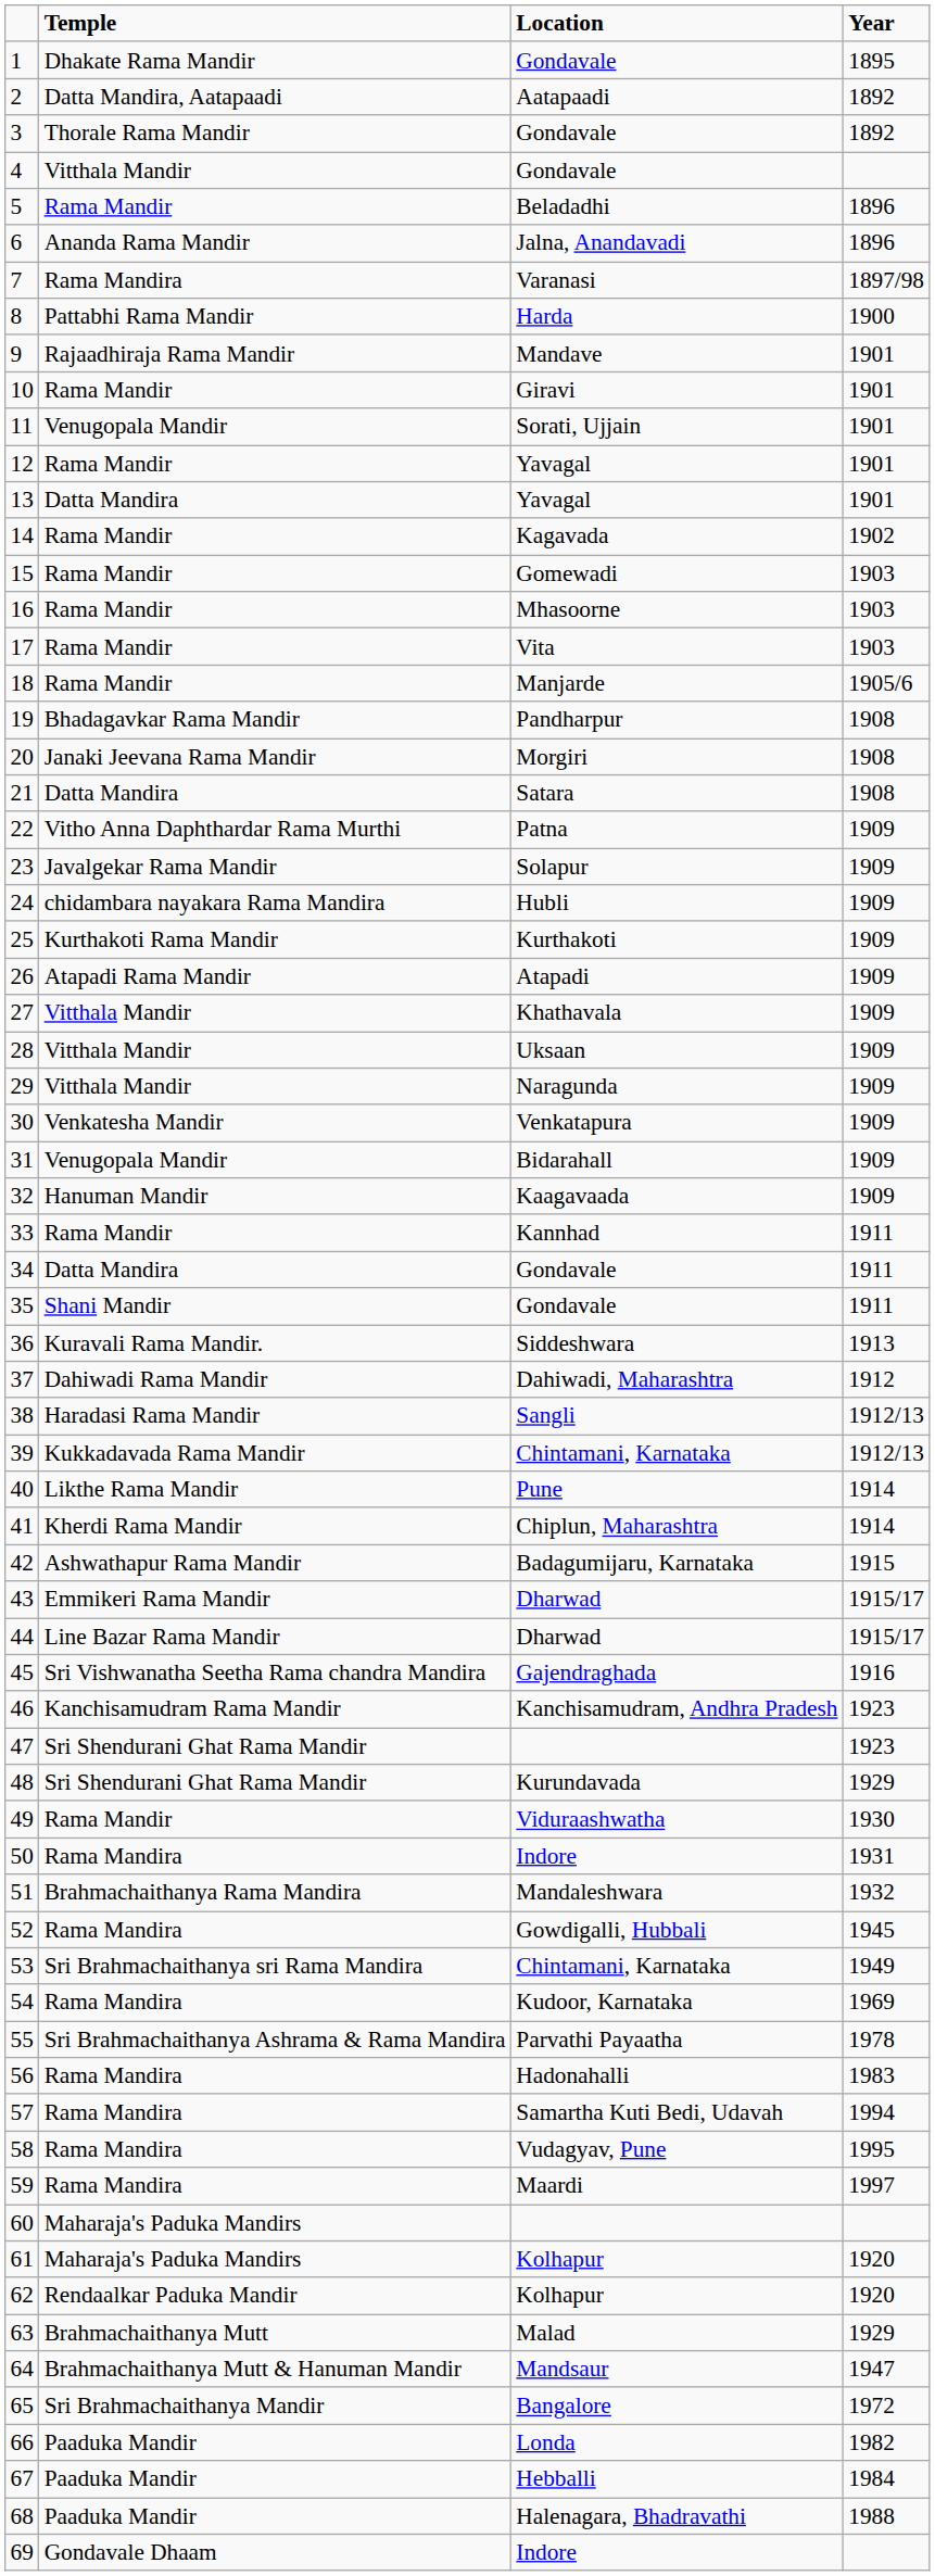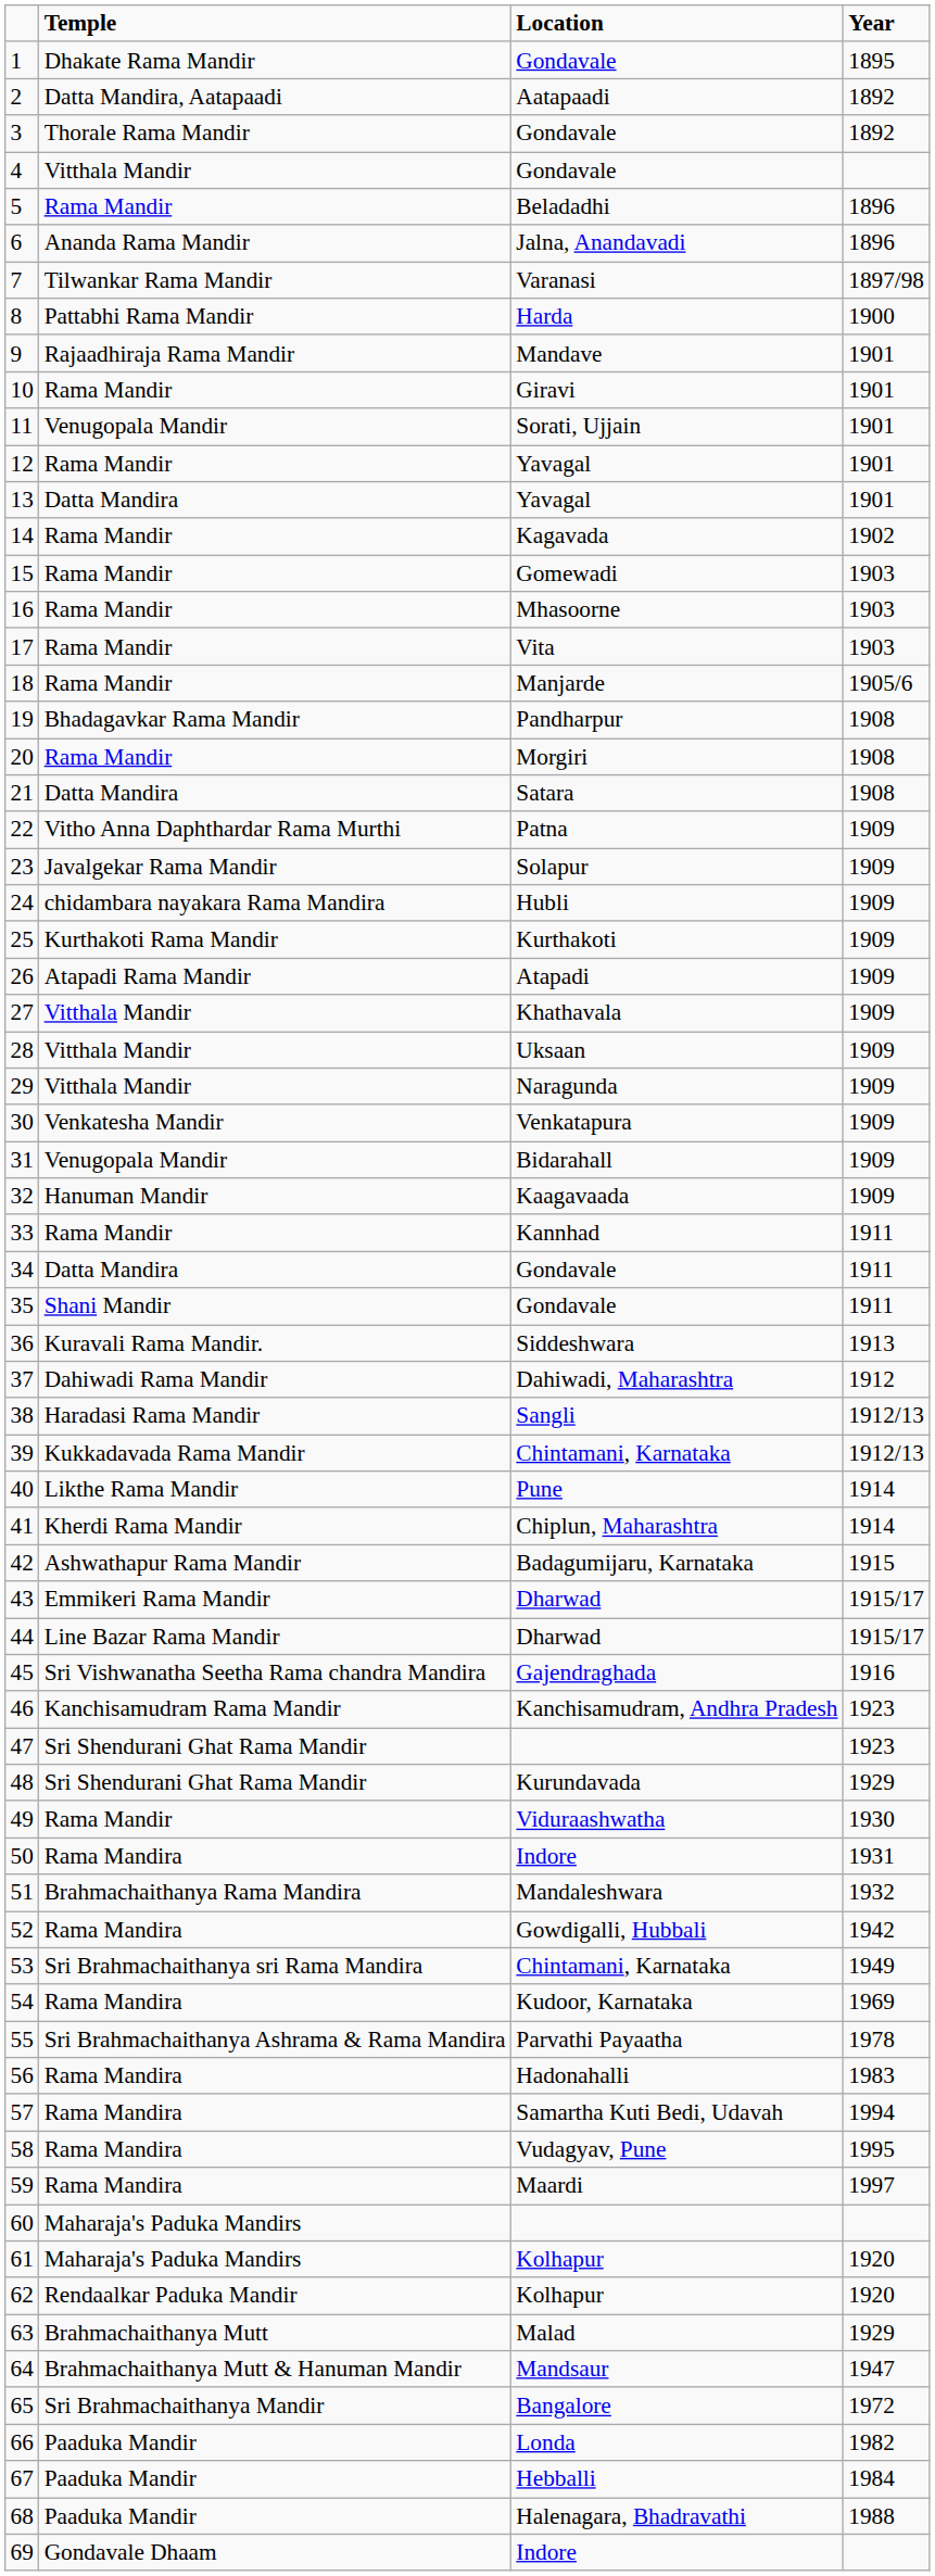 <table class="wikitable sortable">
 <tr>
 <td></td>
 <td><strong>Temple</strong></td>
 <td><strong>Location</strong></td>
 <td><strong>Year</strong></td>
 </tr>
 <tr>
 <td>1</td>
 <td>Dhakate Rama Mandir</td>
 <td><a href='#'>Gondavale</a></td>
 <td>1895</td>
 </tr>
 <tr>
 <td>2</td>
 <td>Datta Mandira, Aatapaadi</td>
 <td>Aatapaadi</td>
 <td>1892</td>
 </tr>
 <tr>
 <td>3</td>
 <td>Thorale Rama Mandir</td>
 <td>Gondavale</td>
 <td>1892</td>
 </tr>
 <tr>
 <td>4</td>
 <td>Vitthala Mandir</td>
 <td>Gondavale</td>
 <td></td>
 </tr>
 <tr>
 <td>5</td>
 <td><a href='#'>Rama Mandir</a></td>
 <td>Beladadhi</td>
 <td>1896</td>
 </tr>
 <tr>
 <td>6</td>
 <td>Ananda Rama Mandir</td>
 <td>Jalna, <a href='#'>Anandavadi</a></td>
 <td>1896</td>
 </tr>
 <tr>
 <td>7</td>
-<td>Rama Mandira</td>
+<td>Tilwankar Rama Mandir</td>
 <td>Varanasi</td>
 <td>1897/98</td>
 </tr>
 <tr>
 <td>8</td>
 <td>Pattabhi Rama Mandir</td>
 <td><a href='#'>Harda</a></td>
 <td>1900</td>
 </tr>
 <tr>
 <td>9</td>
 <td>Rajaadhiraja Rama Mandir</td>
 <td>Mandave</td>
 <td>1901</td>
 </tr>
 <tr>
 <td>10</td>
 <td>Rama Mandir</td>
 <td>Giravi</td>
 <td>1901</td>
 </tr>
 <tr>
 <td>11</td>
 <td>Venugopala Mandir</td>
 <td>Sorati, Ujjain</td>
 <td>1901</td>
 </tr>
 <tr>
 <td>12</td>
 <td>Rama Mandir</td>
 <td>Yavagal</td>
 <td>1901</td>
 </tr>
 <tr>
 <td>13</td>
 <td>Datta Mandira</td>
 <td>Yavagal</td>
 <td>1901</td>
 </tr>
 <tr>
 <td>14</td>
 <td>Rama Mandir</td>
 <td>Kagavada</td>
 <td>1902</td>
 </tr>
 <tr>
 <td>15</td>
 <td>Rama Mandir</td>
 <td>Gomewadi</td>
 <td>1903</td>
 </tr>
 <tr>
 <td>16</td>
 <td>Rama Mandir</td>
 <td>Mhasoorne</td>
 <td>1903</td>
 </tr>
 <tr>
 <td>17</td>
 <td>Rama Mandir</td>
 <td>Vita</td>
 <td>1903</td>
 </tr>
 <tr>
 <td>18</td>
 <td>Rama Mandir</td>
 <td>Manjarde</td>
 <td>1905/6</td>
 </tr>
 <tr>
 <td>19</td>
 <td>Bhadagavkar Rama Mandir</td>
 <td>Pandharpur</td>
 <td>1908</td>
 </tr>
 <tr>
 <td>20</td>
-<td>Janaki Jeevana Rama Mandir</td>
+<td><a href='#'>Rama Mandir</a></td>
 <td>Morgiri</td>
 <td>1908</td>
 </tr>
 <tr>
 <td>21</td>
 <td>Datta Mandira</td>
 <td>Satara</td>
 <td>1908</td>
 </tr>
 <tr>
 <td>22</td>
 <td>Vitho Anna Daphthardar Rama Murthi</td>
 <td>Patna</td>
 <td>1909</td>
 </tr>
 <tr>
 <td>23</td>
 <td>Javalgekar Rama Mandir</td>
 <td>Solapur</td>
 <td>1909</td>
 </tr>
 <tr>
 <td>24</td>
 <td>chidambara nayakara Rama Mandira</td>
 <td>Hubli</td>
 <td>1909</td>
 </tr>
 <tr>
 <td>25</td>
 <td>Kurthakoti Rama Mandir</td>
 <td>Kurthakoti</td>
 <td>1909</td>
 </tr>
 <tr>
 <td>26</td>
 <td>Atapadi Rama Mandir</td>
 <td>Atapadi</td>
 <td>1909</td>
 </tr>
 <tr>
 <td>27</td>
 <td><a href='#'>Vitthala</a> Mandir</td>
 <td>Khathavala</td>
 <td>1909</td>
 </tr>
 <tr>
 <td>28</td>
 <td>Vitthala Mandir</td>
 <td>Uksaan</td>
 <td>1909</td>
 </tr>
 <tr>
 <td>29</td>
 <td>Vitthala Mandir</td>
 <td>Naragunda</td>
 <td>1909</td>
 </tr>
 <tr>
 <td>30</td>
 <td>Venkatesha Mandir</td>
 <td>Venkatapura</td>
 <td>1909</td>
 </tr>
 <tr>
 <td>31</td>
 <td>Venugopala Mandir</td>
 <td>Bidarahall</td>
 <td>1909</td>
 </tr>
 <tr>
 <td>32</td>
 <td>Hanuman Mandir</td>
 <td>Kaagavaada</td>
 <td>1909</td>
 </tr>
 <tr>
 <td>33</td>
 <td>Rama Mandir</td>
 <td>Kannhad</td>
 <td>1911</td>
 </tr>
 <tr>
 <td>34</td>
 <td>Datta Mandira</td>
 <td>Gondavale</td>
 <td>1911</td>
 </tr>
 <tr>
 <td>35</td>
 <td><a href='#'>Shani</a> Mandir</td>
 <td>Gondavale</td>
 <td>1911</td>
 </tr>
 <tr>
 <td>36</td>
 <td>Kuravali Rama Mandir.</td>
 <td>Siddeshwara</td>
 <td>1913</td>
 </tr>
 <tr>
 <td>37</td>
 <td>Dahiwadi Rama Mandir</td>
 <td>Dahiwadi, <a href='#'>Maharashtra</a></td>
 <td>1912</td>
 </tr>
 <tr>
 <td>38</td>
 <td>Haradasi Rama Mandir</td>
 <td><a href='#'>Sangli</a></td>
 <td>1912/13</td>
 </tr>
 <tr>
 <td>39</td>
 <td>Kukkadavada Rama Mandir</td>
 <td><a href='#'>Chintamani</a>, <a href='#'>Karnataka</a></td>
 <td>1912/13</td>
 </tr>
 <tr>
 <td>40</td>
 <td>Likthe Rama Mandir</td>
 <td><a href='#'>Pune</a></td>
 <td>1914</td>
 </tr>
 <tr>
 <td>41</td>
 <td>Kherdi Rama Mandir</td>
 <td>Chiplun, <a href='#'>Maharashtra</a></td>
 <td>1914</td>
 </tr>
 <tr>
 <td>42</td>
 <td>Ashwathapur Rama Mandir</td>
 <td>Badagumijaru, Karnataka</td>
 <td>1915</td>
 </tr>
 <tr>
 <td>43</td>
 <td>Emmikeri Rama Mandir</td>
 <td><a href='#'>Dharwad</a></td>
 <td>1915/17</td>
 </tr>
 <tr>
 <td>44</td>
 <td>Line Bazar Rama Mandir</td>
 <td>Dharwad</td>
 <td>1915/17</td>
 </tr>
 <tr>
 <td>45</td>
 <td>Sri Vishwanatha Seetha Rama chandra Mandira</td>
 <td><a href='#'>Gajendraghada</a></td>
 <td>1916</td>
 </tr>
 <tr>
 <td>46</td>
 <td>Kanchisamudram Rama Mandir</td>
 <td>Kanchisamudram, <a href='#'>Andhra Pradesh</a></td>
 <td>1923</td>
 </tr>
 <tr>
 <td>47</td>
 <td>Sri Shendurani Ghat Rama Mandir</td>
 <td></td>
 <td>1923</td>
 </tr>
 <tr>
 <td>48</td>
 <td>Sri Shendurani Ghat Rama Mandir</td>
 <td>Kurundavada</td>
 <td>1929</td>
 </tr>
 <tr>
 <td>49</td>
 <td>Rama Mandir</td>
 <td><a href='#'>Viduraashwatha</a></td>
 <td>1930</td>
 </tr>
 <tr>
 <td>50</td>
 <td>Rama Mandira</td>
 <td><a href='#'>Indore</a></td>
 <td>1931</td>
 </tr>
 <tr>
 <td>51</td>
 <td>Brahmachaithanya Rama Mandira</td>
 <td>Mandaleshwara</td>
 <td>1932</td>
 </tr>
 <tr>
 <td>52</td>
 <td>Rama Mandira</td>
 <td>Gowdigalli, <a href='#'>Hubbali</a></td>
-<td>1945</td>
+<td>1942</td>
 </tr>
 <tr>
 <td>53</td>
 <td>Sri Brahmachaithanya sri Rama Mandira</td>
 <td><a href='#'>Chintamani</a>, Karnataka</td>
 <td>1949</td>
 </tr>
 <tr>
 <td>54</td>
 <td>Rama Mandira</td>
 <td>Kudoor, Karnataka</td>
 <td>1969</td>
 </tr>
 <tr>
 <td>55</td>
 <td>Sri Brahmachaithanya Ashrama & Rama Mandira</td>
 <td>Parvathi Payaatha</td>
 <td>1978</td>
 </tr>
 <tr>
 <td>56</td>
 <td>Rama Mandira</td>
 <td>Hadonahalli</td>
 <td>1983</td>
 </tr>
 <tr>
 <td>57</td>
 <td>Rama Mandira</td>
 <td>Samartha Kuti Bedi, Udavah</td>
 <td>1994</td>
 </tr>
 <tr>
 <td>58</td>
 <td>Rama Mandira</td>
 <td>Vudagyav, <a href='#'>Pune</a></td>
 <td>1995</td>
 </tr>
 <tr>
 <td>59</td>
 <td>Rama Mandira</td>
 <td>Maardi</td>
 <td>1997</td>
 </tr>
 <tr>
 <td>60</td>
 <td>Maharaja's Paduka Mandirs</td>
 <td></td>
 <td></td>
 </tr>
 <tr>
 <td>61</td>
 <td>Maharaja's Paduka Mandirs</td>
 <td><a href='#'>Kolhapur</a></td>
 <td>1920</td>
 </tr>
 <tr>
 <td>62</td>
 <td>Rendaalkar Paduka Mandir</td>
 <td>Kolhapur</td>
 <td>1920</td>
 </tr>
 <tr>
 <td>63</td>
 <td>Brahmachaithanya Mutt</td>
 <td>Malad</td>
 <td>1929</td>
 </tr>
 <tr>
 <td>64</td>
 <td>Brahmachaithanya Mutt & Hanuman Mandir</td>
 <td><a href='#'>Mandsaur</a></td>
 <td>1947</td>
 </tr>
 <tr>
 <td>65</td>
 <td>Sri Brahmachaithanya Mandir</td>
 <td><a href='#'>Bangalore</a></td>
 <td>1972</td>
 </tr>
 <tr>
 <td>66</td>
 <td>Paaduka Mandir</td>
 <td><a href='#'>Londa</a></td>
 <td>1982</td>
 </tr>
 <tr>
 <td>67</td>
 <td>Paaduka Mandir</td>
 <td><a href='#'>Hebballi</a></td>
 <td>1984</td>
 </tr>
 <tr>
 <td>68</td>
 <td>Paaduka Mandir</td>
 <td>Halenagara, <a href='#'>Bhadravathi</a></td>
 <td>1988</td>
 </tr>
 <tr>
 <td>69</td>
 <td>Gondavale Dhaam</td>
 <td><a href='#'>Indore</a></td>
 <td></td>
 </tr>
 </table>
